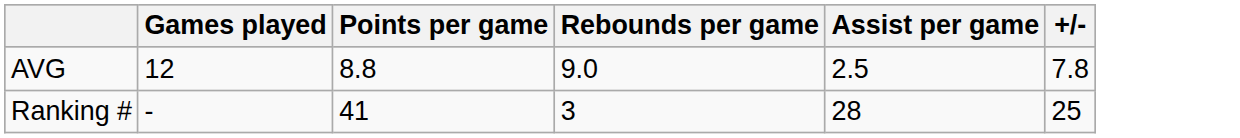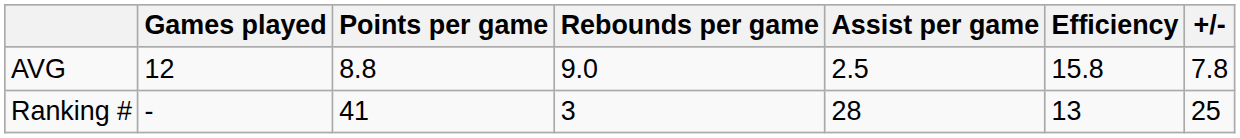 <table class="wikitable">
 <tr>
 <th></th>
 <th>Games played</th>
 <th>Points per game</th>
 <th>Rebounds per game</th>
 <th>Assist per game</th>
+<th>Efficiency</th>
 <th>+/-</th>
 </tr>
 <tr>
 <td>AVG</td>
 <td>12</td>
 <td>8.8</td>
 <td>9.0</td>
 <td>2.5</td>
+<td>15.8</td>
 <td>7.8</td>
 </tr>
 <tr>
 <td>Ranking #</td>
 <td>-</td>
 <td>41</td>
 <td>3</td>
 <td>28</td>
+<td>13</td>
 <td>25</td>
 </tr>
 </table>
